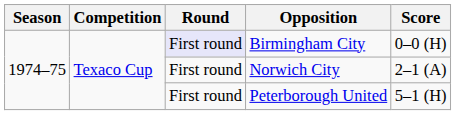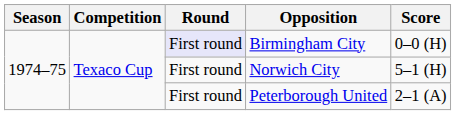 <table class="wikitable">
 <tr>
 <th>Season</th>
 <th>Competition</th>
 <th>Round</th>
 <th>Opposition</th>
 <th>Score</th>
 </tr>
 <tr>
 <td rowspan="3">1974–75</td>
 <td rowspan="3"><a href='#'>Texaco Cup</a></td>
 <td style="background: lavender;">First round</td>
 <td> <a href='#'>Birmingham City</a></td>
 <td>0–0 (H)</td>
 </tr>
 <tr>
 <td>First round</td>
 <td> <a href='#'>Norwich City</a></td>
-<td>2–1 (A)</td>
+<td>5–1 (H)</td>
 </tr>
 <tr>
 <td>First round</td>
 <td> <a href='#'>Peterborough United</a></td>
-<td>5–1 (H)</td>
+<td>2–1 (A)</td>
 </tr>
 </table>
